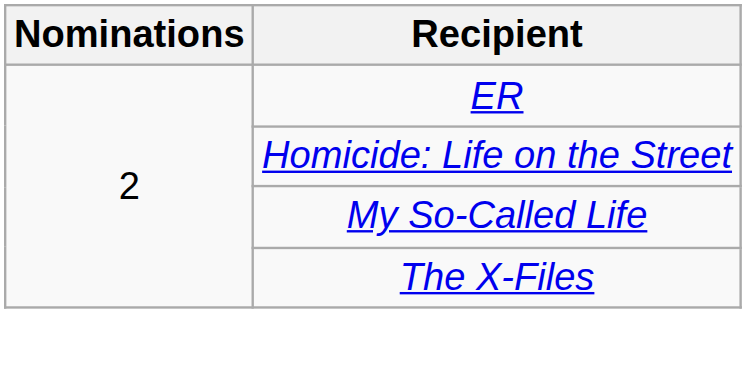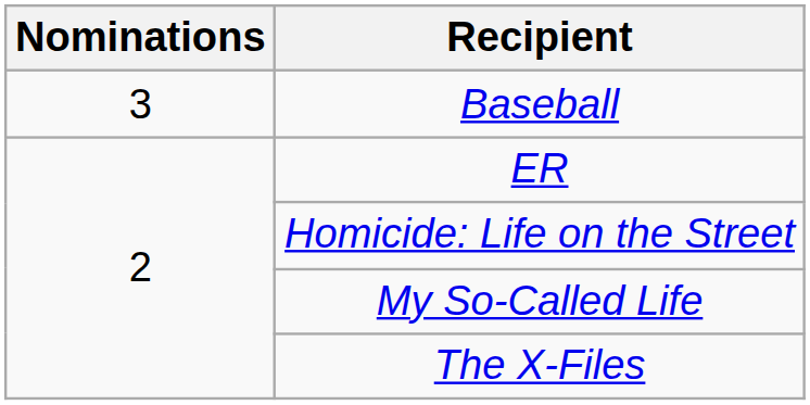 <table class="wikitable sortable" rowspan="2" style="text-align:center;" background: #f6e39c;>
 <tr>
 <th scope="col" style="width:55px;">Nominations</th>
 <th scope="col" style="text-align:center;">Recipient</th>
+</tr>
+<tr>
+<td rowspan="1" style="text-align:center">3</td>
+<td><em><a href='#'>Baseball</a></em></td>
 </tr>
 <tr>
 <td rowspan="4" style="text-align:center">2</td>
 <td><em><a href='#'>ER</a></em></td>
 </tr>
 <tr>
 <td><em><a href='#'>Homicide: Life on the Street</a></em></td>
 </tr>
 <tr>
 <td><em><a href='#'>My So-Called Life</a></em></td>
 </tr>
 <tr>
 <td><em><a href='#'>The X-Files</a></em></td>
 </tr>
 </table>
